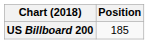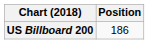 <table class="wikitable plainrowheaders" style="text-align:center">
 <tr>
 <th scope="col">Chart (2018)</th>
 <th scope="col">Position</th>
 </tr>
 <tr>
 <th scope="row">US <em>Billboard</em> 200</th>
-<td>185</td>
+<td>186</td>
 </tr>
 </table>
